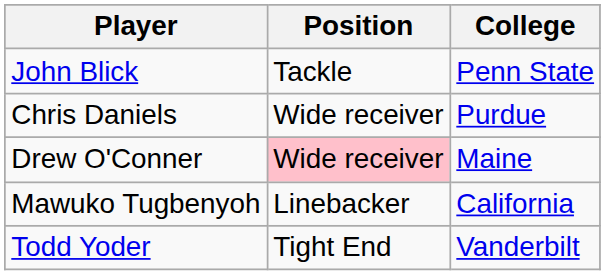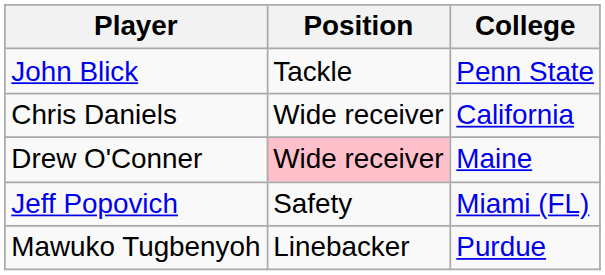 <table class="wikitable">
 <tr>
 <th>Player</th>
 <th>Position</th>
 <th>College</th>
 </tr>
 <tr>
 <td><a href='#'>John Blick</a></td>
 <td>Tackle</td>
 <td><a href='#'>Penn State</a></td>
 </tr>
 <tr>
 <td>Chris Daniels</td>
 <td>Wide receiver</td>
-<td><a href='#'>Purdue</a></td>
+<td><a href='#'>California</a></td>
 </tr>
 <tr>
 <td>Drew O'Conner</td>
 <td style="background: pink;">Wide receiver</td>
 <td><a href='#'>Maine</a></td>
 </tr>
 <tr>
+<td><a href='#'>Jeff Popovich</a></td>
+<td>Safety</td>
+<td><a href='#'>Miami (FL)</a></td>
+</tr>
+<tr>
 <td>Mawuko Tugbenyoh</td>
 <td>Linebacker</td>
-<td><a href='#'>California</a></td>
-</tr>
-<tr>
-<td><a href='#'>Todd Yoder</a></td>
-<td>Tight End</td>
-<td><a href='#'>Vanderbilt</a></td>
+<td><a href='#'>Purdue</a></td>
 </tr>
 </table>
